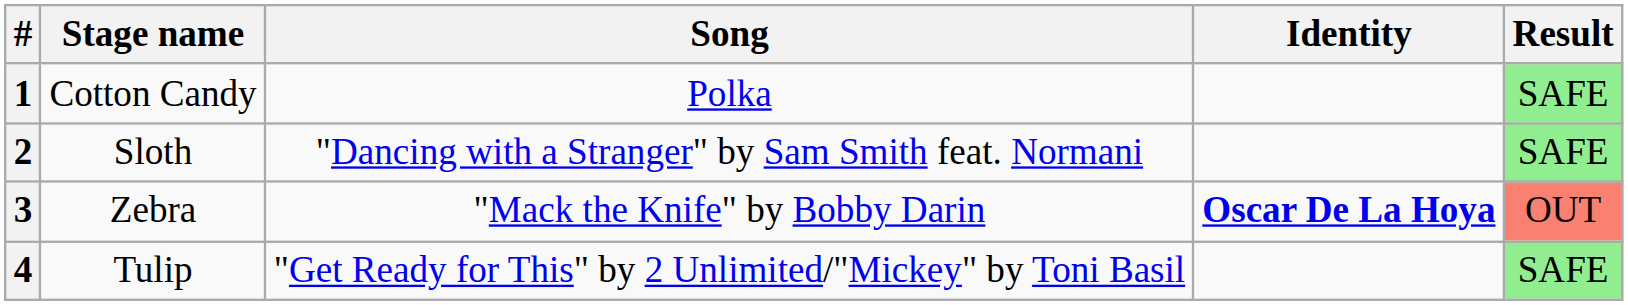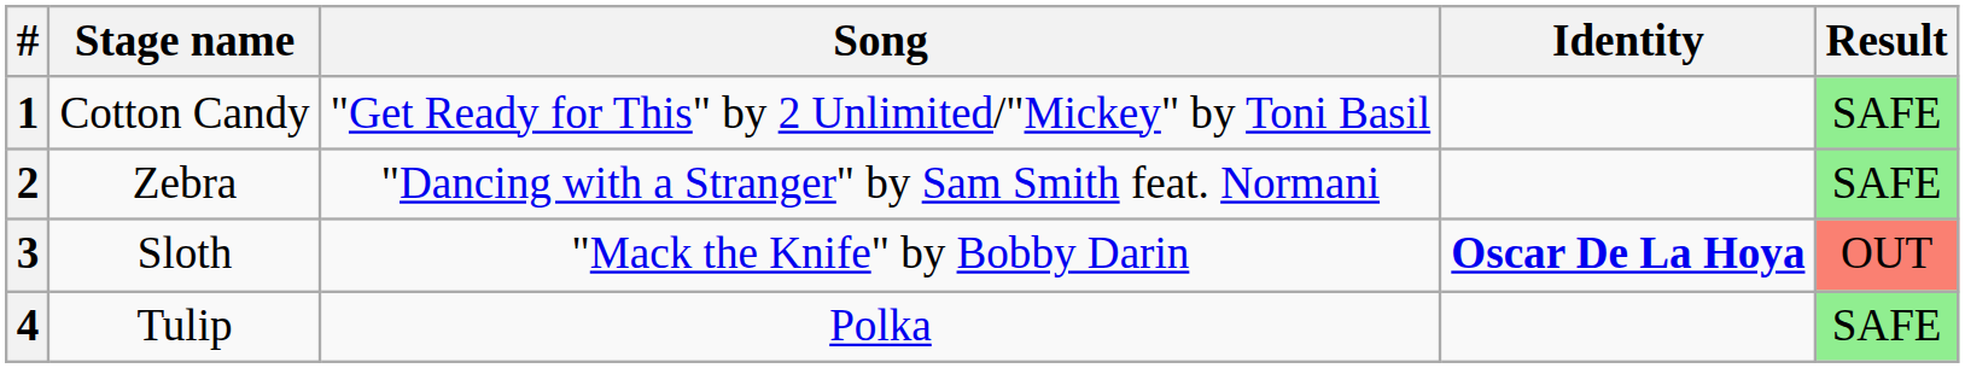 <table class="wikitable plainrowheaders" style="text-align: center;">
 <tr>
 <th>#</th>
 <th>Stage name</th>
 <th>Song</th>
 <th>Identity</th>
 <th colspan=2>Result</th>
 </tr>
 <tr>
 <th>1</th>
 <td>Cotton Candy</td>
-<td><a href='#'>Polka</a></td>
+<td>"<a href='#'>Get Ready for This</a>" by <a href='#'>2 Unlimited</a>/"<a href='#'>Mickey</a>" by <a href='#'>Toni Basil</a></td>
 <td></td>
 <td bgcolor=lightgreen>SAFE</td>
 </tr>
 <tr>
 <th>2</th>
-<td>Sloth</td>
+<td>Zebra</td>
 <td>"<a href='#'>Dancing with a Stranger</a>" by <a href='#'>Sam Smith</a> feat. <a href='#'>Normani</a></td>
 <td></td>
 <td bgcolor=lightgreen>SAFE</td>
 </tr>
 <tr>
 <th>3</th>
-<td>Zebra</td>
+<td>Sloth</td>
 <td>"<a href='#'>Mack the Knife</a>" by <a href='#'>Bobby Darin</a></td>
 <td><strong><a href='#'>Oscar De La Hoya</a></strong></td>
 <td bgcolor=salmon>OUT</td>
 </tr>
 <tr>
 <th>4</th>
 <td>Tulip</td>
-<td>"<a href='#'>Get Ready for This</a>" by <a href='#'>2 Unlimited</a>/"<a href='#'>Mickey</a>" by <a href='#'>Toni Basil</a></td>
+<td><a href='#'>Polka</a></td>
 <td></td>
 <td bgcolor=lightgreen>SAFE</td>
 </tr>
 </table>
